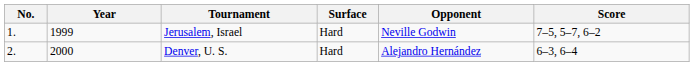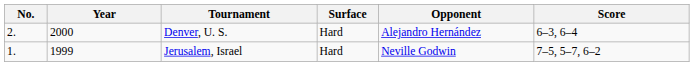 <table class="sortable wikitable" style=font-size:97%>
 <tr>
 <th width=50>No.</th>
 <th width=145>Year</th>
 <th width=200>Tournament</th>
 <th width=75>Surface</th>
 <th width=200>Opponent</th>
 <th width=200>Score</th>
 </tr>
 <tr>
+<td>2.</td>
+<td>2000</td>
+<td><a href='#'>Denver</a>, U. S.</td>
+<td>Hard</td>
+<td> <a href='#'>Alejandro Hernández</a></td>
+<td>6–3, 6–4</td>
+</tr>
+<tr>
 <td>1.</td>
 <td>1999</td>
 <td><a href='#'>Jerusalem</a>, Israel</td>
 <td>Hard</td>
 <td> <a href='#'>Neville Godwin</a></td>
 <td>7–5, 5–7, 6–2</td>
 </tr>
-<tr>
-<td>2.</td>
-<td>2000</td>
-<td><a href='#'>Denver</a>, U. S.</td>
-<td>Hard</td>
-<td> <a href='#'>Alejandro Hernández</a></td>
-<td>6–3, 6–4</td>
-</tr>
 </table>
